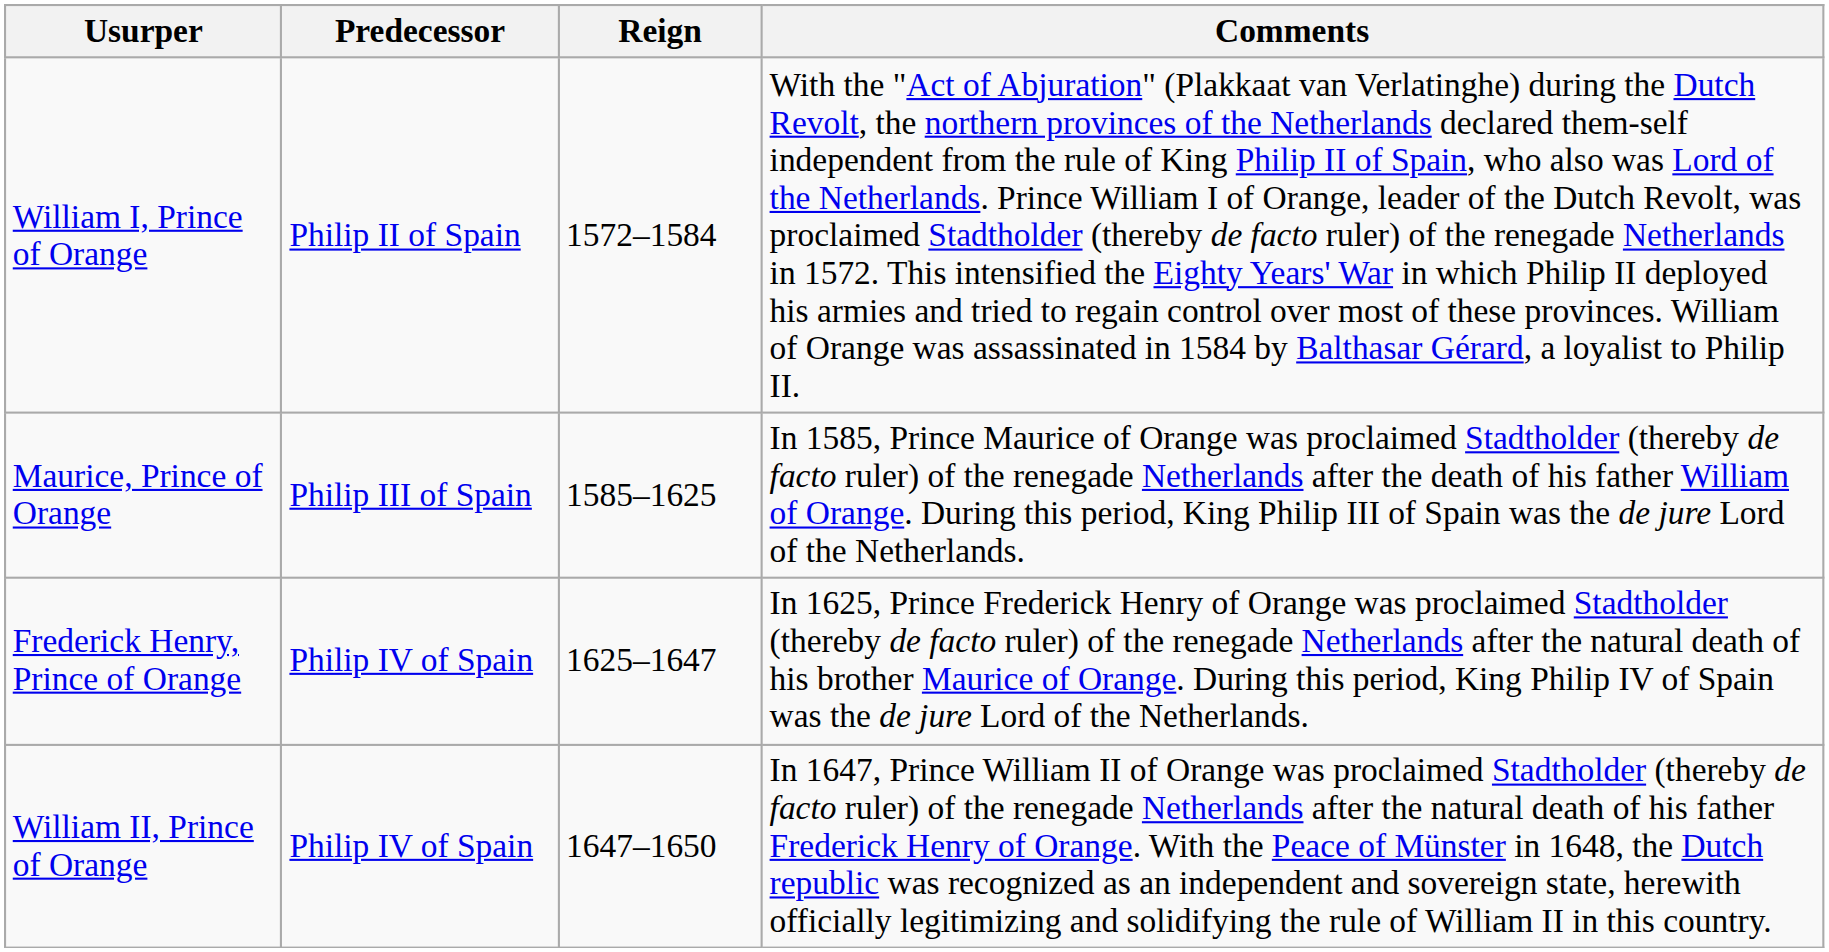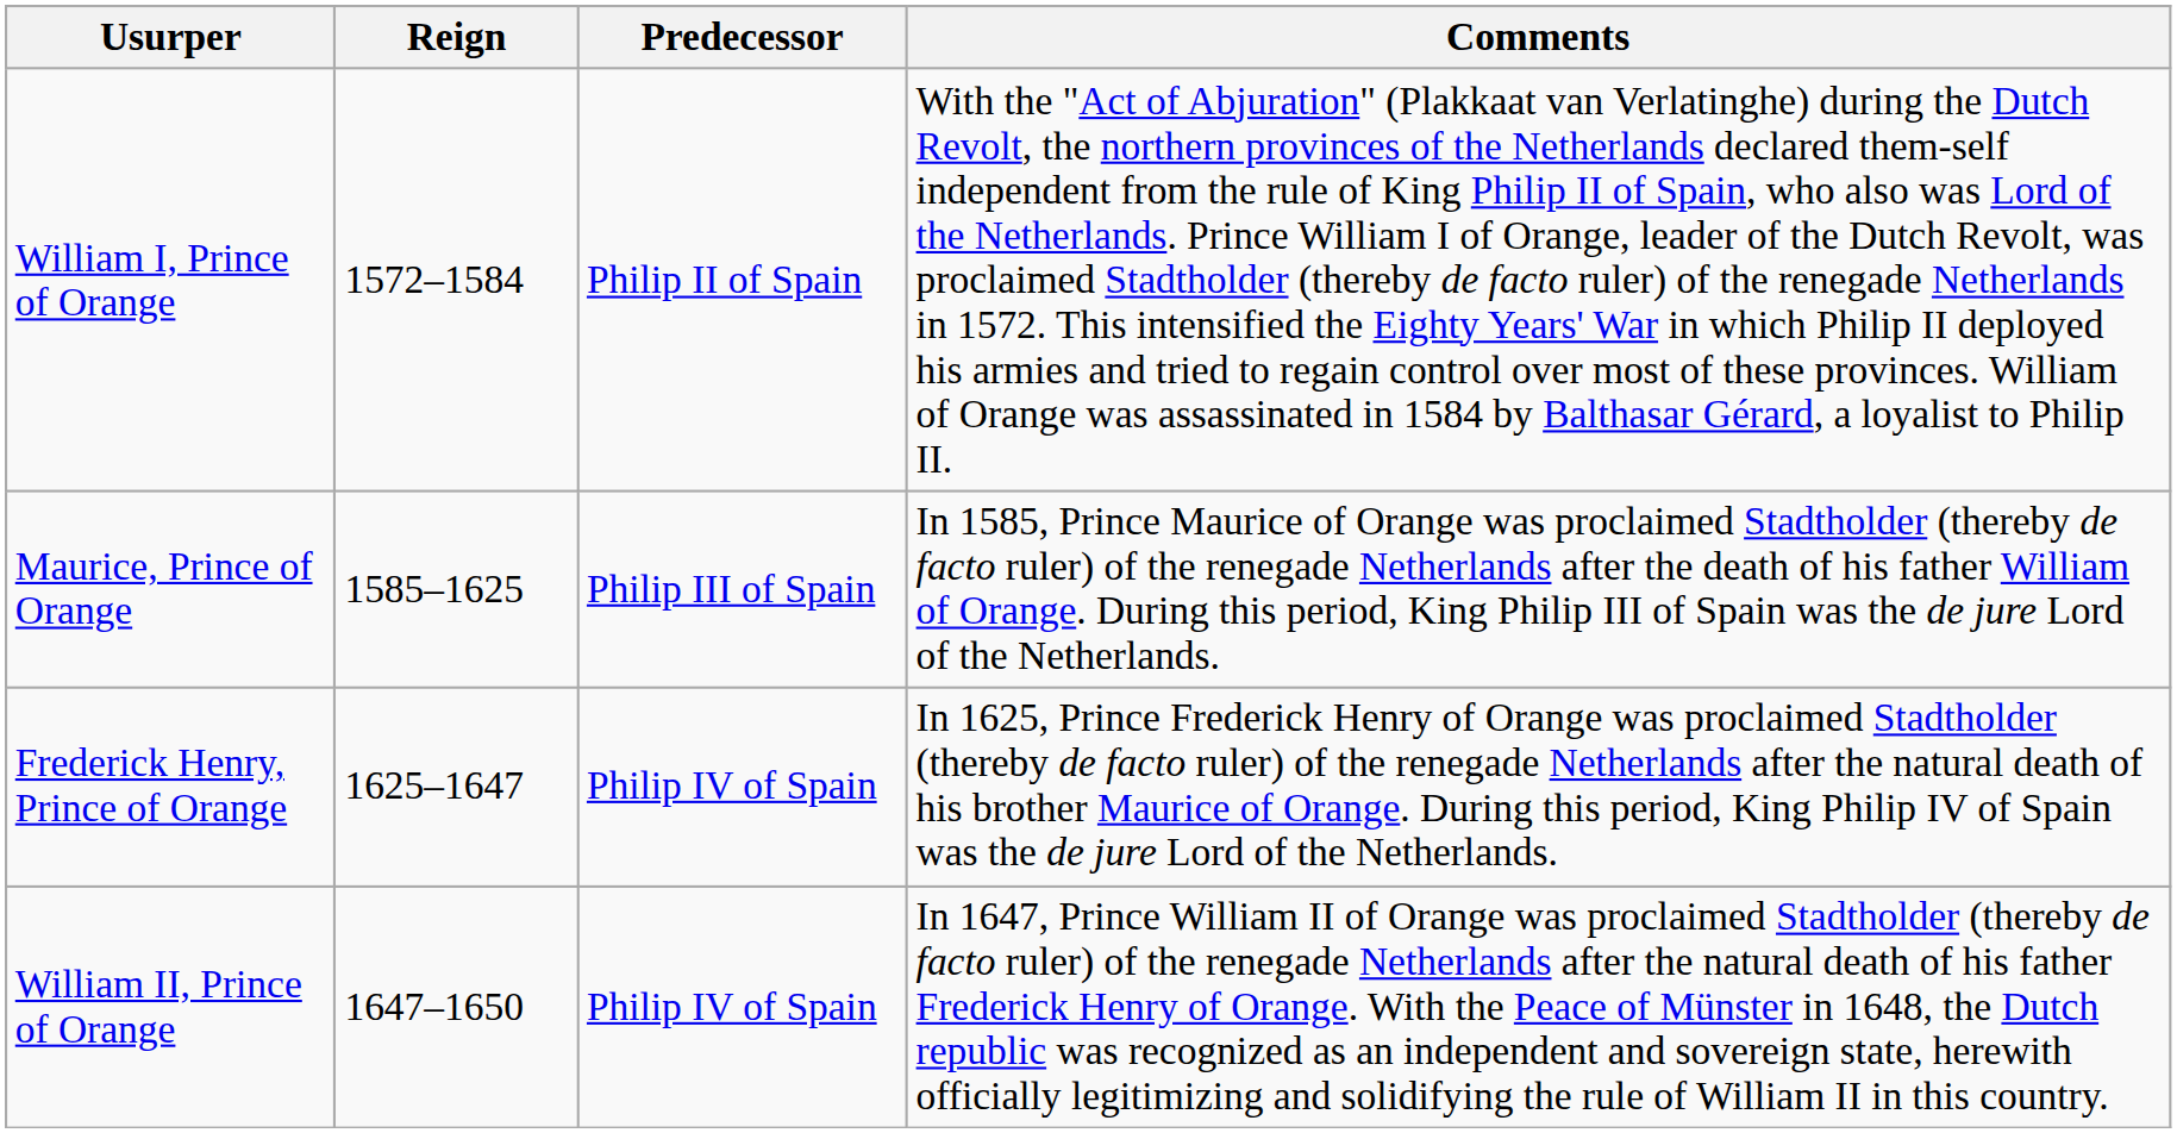 <table class="wikitable">
 <tr>
 <th width="125">Usurper</th>
+<th width="90">Reign</th>
 <th width="125">Predecessor</th>
-<th width="90">Reign</th>
 <th width="500">Comments</th>
 </tr>
 <tr>
 <td><a href='#'>William I, Prince of Orange</a></td>
+<td>1572–1584</td>
 <td><a href='#'>Philip II of Spain</a></td>
-<td>1572–1584</td>
 <td>With the "<a href='#'>Act of Abjuration</a>" (Plakkaat van Verlatinghe) during the <a href='#'>Dutch Revolt</a>, the <a href='#'>northern provinces of the Netherlands</a> declared them-self independent from the rule of King <a href='#'>Philip II of Spain</a>, who also was <a href='#'>Lord of the Netherlands</a>. Prince William I of Orange, leader of the Dutch Revolt, was proclaimed <a href='#'>Stadtholder</a> (thereby <em>de facto</em> ruler) of the renegade <a href='#'>Netherlands</a> in 1572. This intensified the <a href='#'>Eighty Years' War</a> in which Philip II deployed his armies and tried to regain control over most of these provinces. William of Orange was assassinated in 1584 by <a href='#'>Balthasar Gérard</a>, a loyalist to Philip II.</td>
 </tr>
 <tr>
 <td><a href='#'>Maurice, Prince of Orange</a></td>
+<td>1585–1625</td>
 <td><a href='#'>Philip III of Spain</a></td>
-<td>1585–1625</td>
 <td>In 1585, Prince Maurice of Orange was proclaimed <a href='#'>Stadtholder</a> (thereby <em>de facto</em> ruler) of the renegade <a href='#'>Netherlands</a> after the death of his father <a href='#'>William of Orange</a>. During this period, King Philip III of Spain was the <em>de jure</em> Lord of the Netherlands.</td>
 </tr>
 <tr>
 <td><a href='#'>Frederick Henry, Prince of Orange</a></td>
+<td>1625–1647</td>
 <td><a href='#'>Philip IV of Spain</a></td>
-<td>1625–1647</td>
 <td>In 1625, Prince Frederick Henry of Orange was proclaimed <a href='#'>Stadtholder</a> (thereby <em>de facto</em> ruler) of the renegade <a href='#'>Netherlands</a> after the natural death of his brother <a href='#'>Maurice of Orange</a>. During this period, King Philip IV of Spain was the <em>de jure</em> Lord of the Netherlands.</td>
 </tr>
 <tr>
 <td><a href='#'>William II, Prince of Orange</a></td>
+<td>1647–1650</td>
 <td><a href='#'>Philip IV of Spain</a></td>
-<td>1647–1650</td>
 <td>In 1647, Prince William II of Orange was proclaimed <a href='#'>Stadtholder</a> (thereby <em>de facto</em> ruler) of the renegade <a href='#'>Netherlands</a> after the natural death of his father <a href='#'>Frederick Henry of Orange</a>. With the <a href='#'>Peace of Münster</a> in 1648, the <a href='#'>Dutch republic</a> was recognized as an independent and sovereign state, herewith officially legitimizing and solidifying the rule of William II in this country.</td>
 </tr>
 </table>
